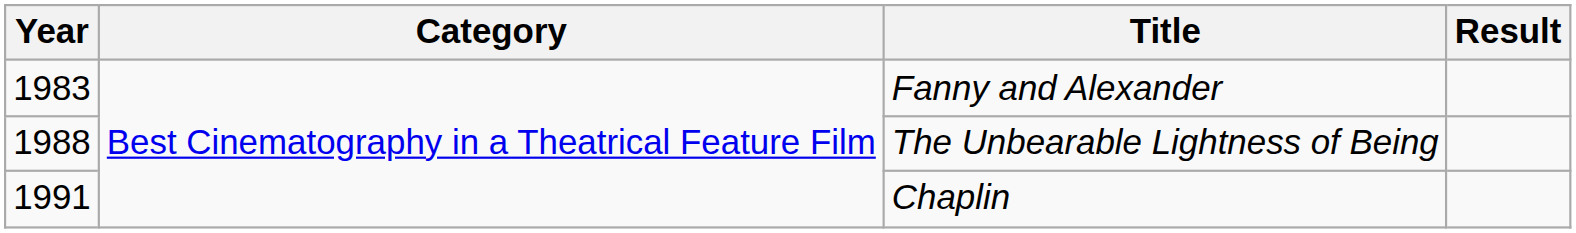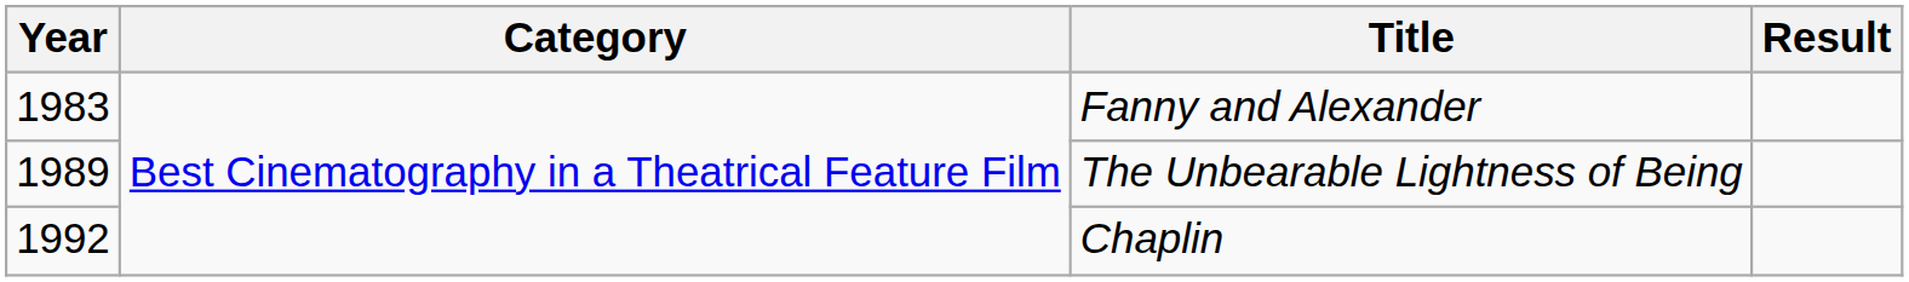 <table class="wikitable">
 <tr>
 <th>Year</th>
 <th>Category</th>
 <th>Title</th>
 <th>Result</th>
 </tr>
 <tr>
 <td>1983</td>
 <td rowspan=3><a href='#'>Best Cinematography in a Theatrical Feature Film</a></td>
 <td><em>Fanny and Alexander</em></td>
 <td></td>
 </tr>
 <tr>
-<td>1988</td>
+<td>1989</td>
 <td><em>The Unbearable Lightness of Being</em></td>
 <td></td>
 </tr>
 <tr>
-<td>1991</td>
+<td>1992</td>
 <td><em>Chaplin</em></td>
 <td></td>
 </tr>
 </table>
